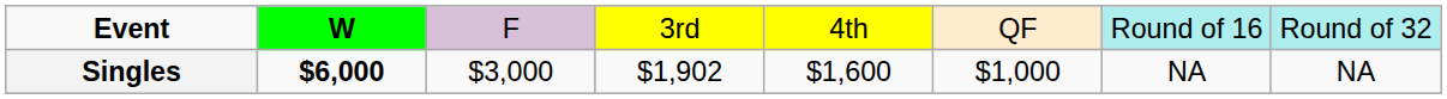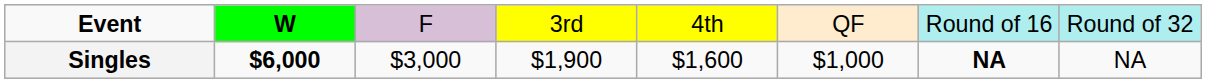 <table class=wikitable style=font-size:95%;text-align:center>
 <tr>
 <td style="width:130px"><strong>Event</strong></td>
 <td style="width:85px; background:lime"><strong>W</strong></td>
 <td style="width:85px; background:thistle">F</td>
 <td style="width:85px; background:#ffff00">3rd</td>
 <td style="width:85px; background:#ffff00">4th</td>
 <td style="width:85px; background:#ffebcd">QF</td>
 <td style="width:85px; background:#afeeee">Round of 16</td>
 <td style="width:85px; background:#afeeee">Round of 32</td>
 </tr>
 <tr>
 <th style=background:#f3f3f3>Singles </th>
 <td><strong>$6,000</strong></td>
 <td>$3,000</td>
-<td>$1,902</td>
+<td>$1,900</td>
 <td>$1,600</td>
 <td>$1,000</td>
-<td>NA</td>
+<td><strong>NA</strong></td>
 <td>NA</td>
 </tr>
 </table>
